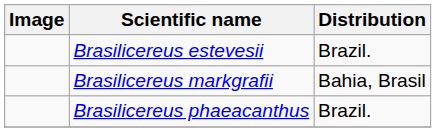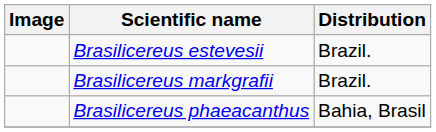 <table class="wikitable">
 <tr>
 <th>Image</th>
 <th>Scientific name</th>
 <th>Distribution</th>
 </tr>
 <tr>
 <td></td>
 <td><em><a href='#'>Brasilicereus estevesii</a></em></td>
 <td>Brazil.</td>
 </tr>
 <tr>
 <td></td>
 <td><em><a href='#'>Brasilicereus markgrafii</a></em></td>
-<td>Bahia, Brasil</td>
+<td>Brazil.</td>
 </tr>
 <tr>
 <td></td>
 <td><em><a href='#'>Brasilicereus phaeacanthus</a></em></td>
-<td>Brazil.</td>
+<td>Bahia, Brasil</td>
 </tr>
 <tr>
 </tr>
 </table>
